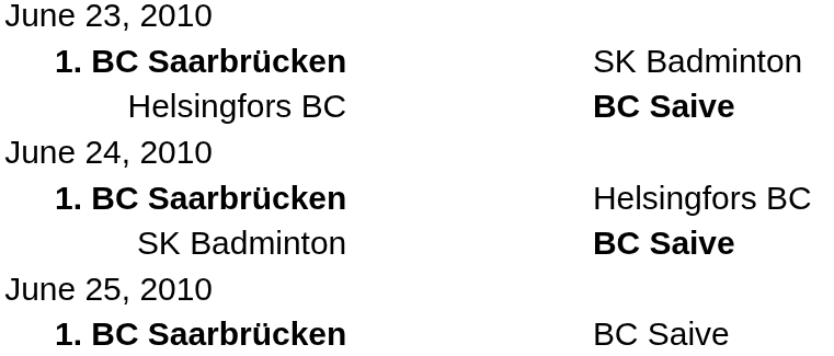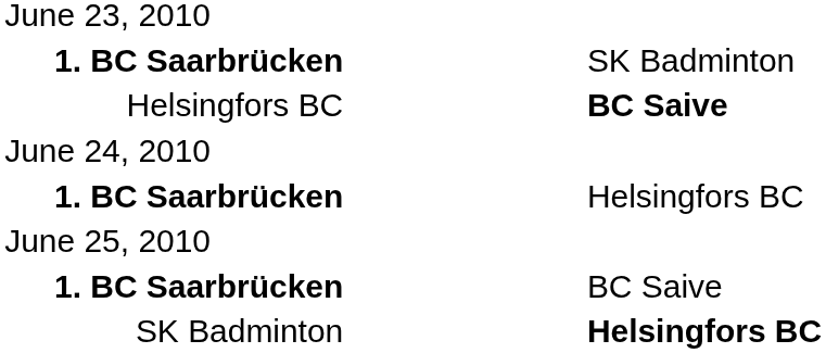 <table style="font-size:90%">
 <tr>
 <td colspan=3>June 23, 2010</td>
 </tr>
 <tr>
 <td width=150 align=right><strong>1. BC Saarbrücken </strong></td>
 <td width=100 align=center></td>
 <td width=150> SK Badminton</td>
 </tr>
 <tr>
 <td width=150 align=right>Helsingfors BC </td>
 <td width=100 align=center></td>
 <td width=150><strong> BC Saive</strong></td>
 </tr>
 <tr>
 <td colspan=3>June 24, 2010</td>
 </tr>
 <tr>
 <td width=150 align=right><strong>1. BC Saarbrücken </strong></td>
 <td width=100 align=center></td>
 <td width=150> Helsingfors BC</td>
 </tr>
 <tr>
-<td width=150 align=right>SK Badminton </td>
-<td width=100 align=center></td>
-<td width=150><strong> BC Saive</strong></td>
-</tr>
-<tr>
 <td colspan=3>June 25, 2010</td>
 </tr>
 <tr>
 <td width=150 align=right><strong>1. BC Saarbrücken </strong></td>
 <td width=100 align=center></td>
 <td width=150> BC Saive</td>
 </tr>
+<tr>
+<td width=150 align=right>SK Badminton </td>
+<td width=100 align=center></td>
+<td width=150><strong> Helsingfors BC</strong></td>
+</tr>
 </table>
